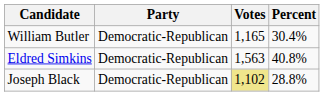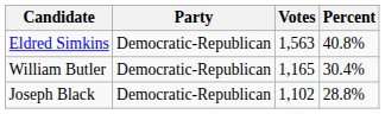 <table class=wikitable>
 <tr>
 <th>Candidate</th>
 <th>Party</th>
 <th>Votes</th>
 <th>Percent</th>
 </tr>
 <tr>
+<td><a href='#'>Eldred Simkins</a></td>
+<td>Democratic-Republican</td>
+<td>1,563</td>
+<td>40.8%</td>
+</tr>
+<tr>
 <td>William Butler</td>
 <td>Democratic-Republican</td>
 <td>1,165</td>
 <td>30.4%</td>
 </tr>
 <tr>
-<td><a href='#'>Eldred Simkins</a></td>
-<td>Democratic-Republican</td>
-<td>1,563</td>
-<td>40.8%</td>
-</tr>
-<tr>
 <td>Joseph Black</td>
 <td>Democratic-Republican</td>
-<td style="background: khaki;">1,102</td>
+<td>1,102</td>
 <td>28.8%</td>
 </tr>
 </table>
